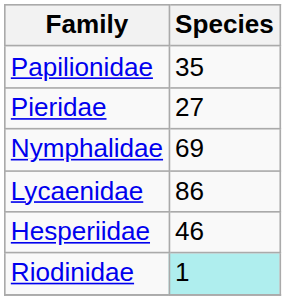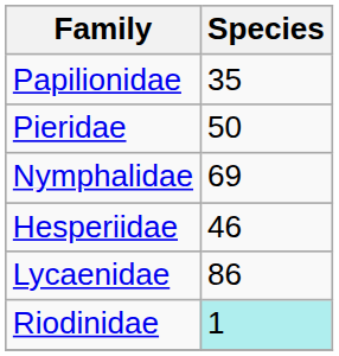 <table class="wikitable">
 <tr>
 <th>Family</th>
 <th>Species</th>
 </tr>
 <tr>
 <td><a href='#'>Papilionidae</a></td>
 <td>35</td>
 </tr>
 <tr>
 <td><a href='#'>Pieridae</a></td>
-<td>27</td>
+<td>50</td>
 </tr>
 <tr>
 <td><a href='#'>Nymphalidae</a></td>
 <td>69</td>
 </tr>
 <tr>
+<td><a href='#'>Hesperiidae</a></td>
+<td>46</td>
+</tr>
+<tr>
 <td><a href='#'>Lycaenidae</a></td>
 <td>86</td>
-</tr>
-<tr>
-<td><a href='#'>Hesperiidae</a></td>
-<td>46</td>
 </tr>
 <tr>
 <td><a href='#'>Riodinidae</a></td>
 <td style="background: paleturquoise;">1</td>
 </tr>
 <tr>
 </tr>
 </table>
